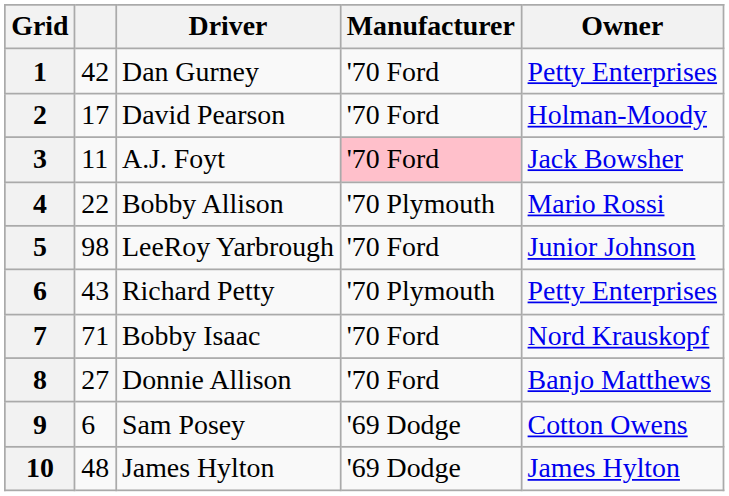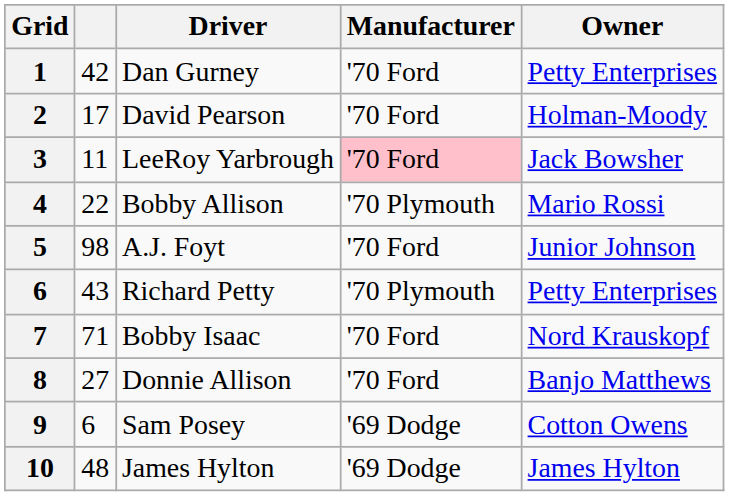 <table class="wikitable">
 <tr>
 <th>Grid</th>
 <th></th>
 <th>Driver</th>
 <th>Manufacturer</th>
 <th>Owner</th>
 </tr>
 <tr>
 <th>1</th>
 <td>42</td>
 <td>Dan Gurney</td>
 <td>'70 Ford</td>
 <td><a href='#'>Petty Enterprises</a></td>
 </tr>
 <tr>
 <th>2</th>
 <td>17</td>
 <td>David Pearson</td>
 <td>'70 Ford</td>
 <td><a href='#'>Holman-Moody</a></td>
 </tr>
 <tr>
 <th>3</th>
 <td>11</td>
-<td>A.J. Foyt</td>
+<td>LeeRoy Yarbrough</td>
 <td style="background: pink;">'70 Ford</td>
 <td><a href='#'>Jack Bowsher</a></td>
 </tr>
 <tr>
 <th>4</th>
 <td>22</td>
 <td>Bobby Allison</td>
 <td>'70 Plymouth</td>
 <td><a href='#'>Mario Rossi</a></td>
 </tr>
 <tr>
 <th>5</th>
 <td>98</td>
-<td>LeeRoy Yarbrough</td>
+<td>A.J. Foyt</td>
 <td>'70 Ford</td>
 <td><a href='#'>Junior Johnson</a></td>
 </tr>
 <tr>
 <th>6</th>
 <td>43</td>
 <td>Richard Petty</td>
 <td>'70 Plymouth</td>
 <td><a href='#'>Petty Enterprises</a></td>
 </tr>
 <tr>
 <th>7</th>
 <td>71</td>
 <td>Bobby Isaac</td>
 <td>'70 Ford</td>
 <td><a href='#'>Nord Krauskopf</a></td>
 </tr>
 <tr>
 <th>8</th>
 <td>27</td>
 <td>Donnie Allison</td>
 <td>'70 Ford</td>
 <td><a href='#'>Banjo Matthews</a></td>
 </tr>
 <tr>
 <th>9</th>
 <td>6</td>
 <td>Sam Posey</td>
 <td>'69 Dodge</td>
 <td><a href='#'>Cotton Owens</a></td>
 </tr>
 <tr>
 <th>10</th>
 <td>48</td>
 <td>James Hylton</td>
 <td>'69 Dodge</td>
 <td><a href='#'>James Hylton</a></td>
 </tr>
 </table>
